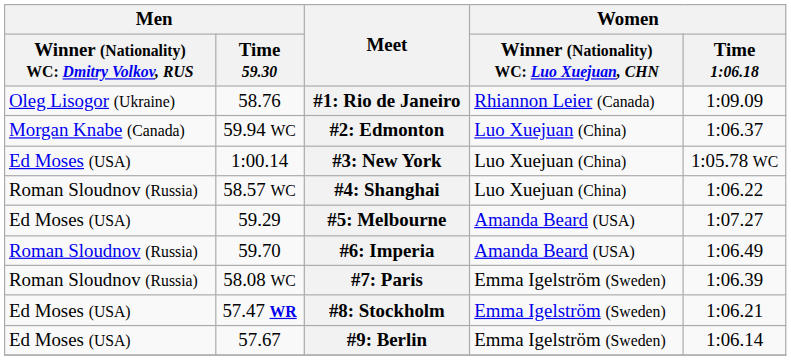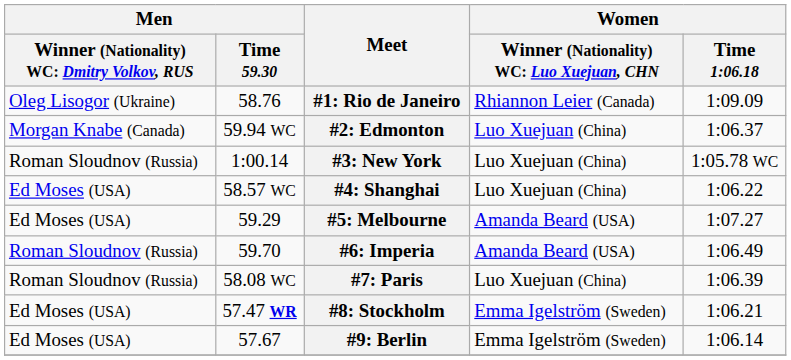 <table class=wikitable width="75%">
 <tr>
 <th colspan="2">Men</th>
 <th rowspan="2">Meet</th>
 <th colspan="2">Women</th>
 </tr>
 <tr>
 <th>Winner <small>(Nationality)<br> WC: <em><a href='#'>Dmitry Volkov</a>, RUS</em></small></th>
 <th>Time<br><small> <em>59.30</em> </small></th>
 <th>Winner <small>(Nationality)<br> WC: <em><a href='#'>Luo Xuejuan</a>, CHN</em> </small></th>
 <th>Time<br><small> <em>1:06.18</em> </small></th>
 </tr>
 <tr>
 <td> <a href='#'>Oleg Lisogor</a> <small>(Ukraine)</small></td>
 <td align=center>58.76</td>
 <th>#1: Rio de Janeiro</th>
 <td> <a href='#'>Rhiannon Leier</a> <small>(Canada)</small></td>
 <td align=center>1:09.09</td>
 </tr>
 <tr>
 <td> <a href='#'>Morgan Knabe</a> <small>(Canada)</small></td>
 <td align=center>59.94 <small>WC</small></td>
 <th>#2: Edmonton</th>
 <td> <a href='#'>Luo Xuejuan</a> <small>(China)</small></td>
 <td align=center>1:06.37</td>
 </tr>
 <tr>
-<td> <a href='#'>Ed Moses</a> <small>(USA)</small></td>
+<td> Roman Sloudnov <small>(Russia)</small></td>
 <td align=center>1:00.14</td>
 <th>#3: New York</th>
 <td> Luo Xuejuan <small>(China)</small></td>
 <td align=center>1:05.78 <small>WC</small></td>
 </tr>
 <tr>
-<td> Roman Sloudnov <small>(Russia)</small></td>
+<td> <a href='#'>Ed Moses</a> <small>(USA)</small></td>
 <td align=center>58.57 <small>WC</small></td>
 <th>#4: Shanghai</th>
 <td> Luo Xuejuan <small>(China)</small></td>
 <td align=center>1:06.22</td>
 </tr>
 <tr>
 <td> Ed Moses <small>(USA)</small></td>
 <td align=center>59.29</td>
 <th>#5: Melbourne</th>
 <td> <a href='#'>Amanda Beard</a> <small>(USA)</small></td>
 <td align=center>1:07.27</td>
 </tr>
 <tr>
 <td> <a href='#'>Roman Sloudnov</a> <small>(Russia)</small></td>
 <td align=center>59.70</td>
 <th>#6: Imperia</th>
 <td> <a href='#'>Amanda Beard</a> <small>(USA)</small></td>
 <td align=center>1:06.49</td>
 </tr>
 <tr>
 <td> Roman Sloudnov <small>(Russia)</small></td>
 <td align=center>58.08 <small>WC</small></td>
 <th>#7: Paris</th>
-<td> Emma Igelström <small>(Sweden)</small></td>
+<td> Luo Xuejuan <small>(China)</small></td>
 <td align=center>1:06.39</td>
 </tr>
 <tr>
 <td> Ed Moses <small>(USA)</small></td>
 <td align=center>57.47 <small><strong><a href='#'>WR</a></strong></small></td>
 <th>#8: Stockholm</th>
 <td> <a href='#'>Emma Igelström</a> <small>(Sweden)</small></td>
 <td align=center>1:06.21</td>
 </tr>
 <tr>
 <td> Ed Moses <small>(USA)</small></td>
 <td align=center>57.67</td>
 <th>#9: Berlin</th>
 <td> Emma Igelström <small>(Sweden)</small></td>
 <td align=center>1:06.14</td>
 </tr>
 <tr>
 </tr>
 </table>
